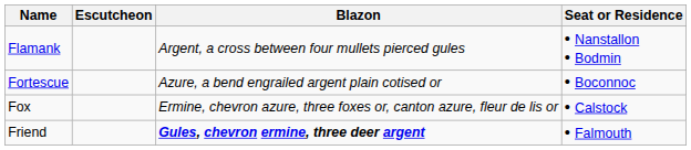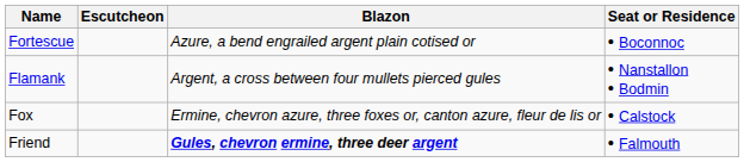 <table class="wikitable">
 <tr>
 <th>Name</th>
 <th>Escutcheon</th>
 <th>Blazon</th>
 <th>Seat or Residence</th>
 </tr>
 <tr>
+<td><a href='#'>Fortescue</a></td>
+<td></td>
+<td><em>Azure, a bend engrailed argent plain cotised or</em></td>
+<td><big> • </big> <a href='#'>Boconnoc</a></td>
+</tr>
+<tr>
 <td><a href='#'>Flamank</a></td>
 <td></td>
 <td><em>Argent, a cross between four mullets pierced gules</em></td>
 <td><big> • </big> <a href='#'>Nanstallon</a> <br> <big> • </big> <a href='#'>Bodmin</a></td>
-</tr>
-<tr>
-<td><a href='#'>Fortescue</a></td>
-<td></td>
-<td><em>Azure, a bend engrailed argent plain cotised or</em></td>
-<td><big> • </big> <a href='#'>Boconnoc</a></td>
 </tr>
 <tr>
 <td>Fox</td>
 <td></td>
 <td><em>Ermine, chevron azure, three foxes or, canton azure, fleur de lis or</em></td>
 <td><big> • </big> <a href='#'>Calstock</a></td>
 </tr>
 <tr>
 <td>Friend</td>
 <td></td>
 <td><strong><em><a href='#'>Gules</a>, <a href='#'>chevron</a> <a href='#'>ermine</a>, three deer <a href='#'>argent</a></em></strong></td>
 <td><big> • </big> <a href='#'>Falmouth</a></td>
 </tr>
 </table>
